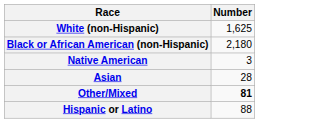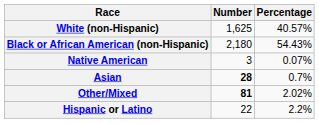 <table class="wikitable" style="text-align:right">
 <tr>
 <th scope="col">Race</th>
 <th scope="col">Number</th>
+<th scope="col">Percentage</th>
 </tr>
 <tr>
 <th scope="row"><a href='#'>White</a> (non-Hispanic)</th>
 <td>1,625</td>
+<td>40.57%</td>
 </tr>
 <tr>
 <th scope="row"><a href='#'>Black or African American</a> (non-Hispanic)</th>
 <td>2,180</td>
+<td>54.43%</td>
 </tr>
 <tr>
 <th scope="row"><a href='#'>Native American</a></th>
 <td>3</td>
+<td>0.07%</td>
 </tr>
 <tr>
 <th scope="row"><a href='#'>Asian</a></th>
-<td>28</td>
+<td><strong>28</strong></td>
+<td>0.7%</td>
 </tr>
 <tr>
 <th scope="row"><a href='#'>Other/Mixed</a></th>
 <td><strong>81</strong></td>
+<td>2.02%</td>
 </tr>
 <tr>
 <th scope="row"><a href='#'>Hispanic</a> or <a href='#'>Latino</a></th>
-<td>88</td>
+<td>22</td>
+<td>2.2%</td>
 </tr>
 </table>
